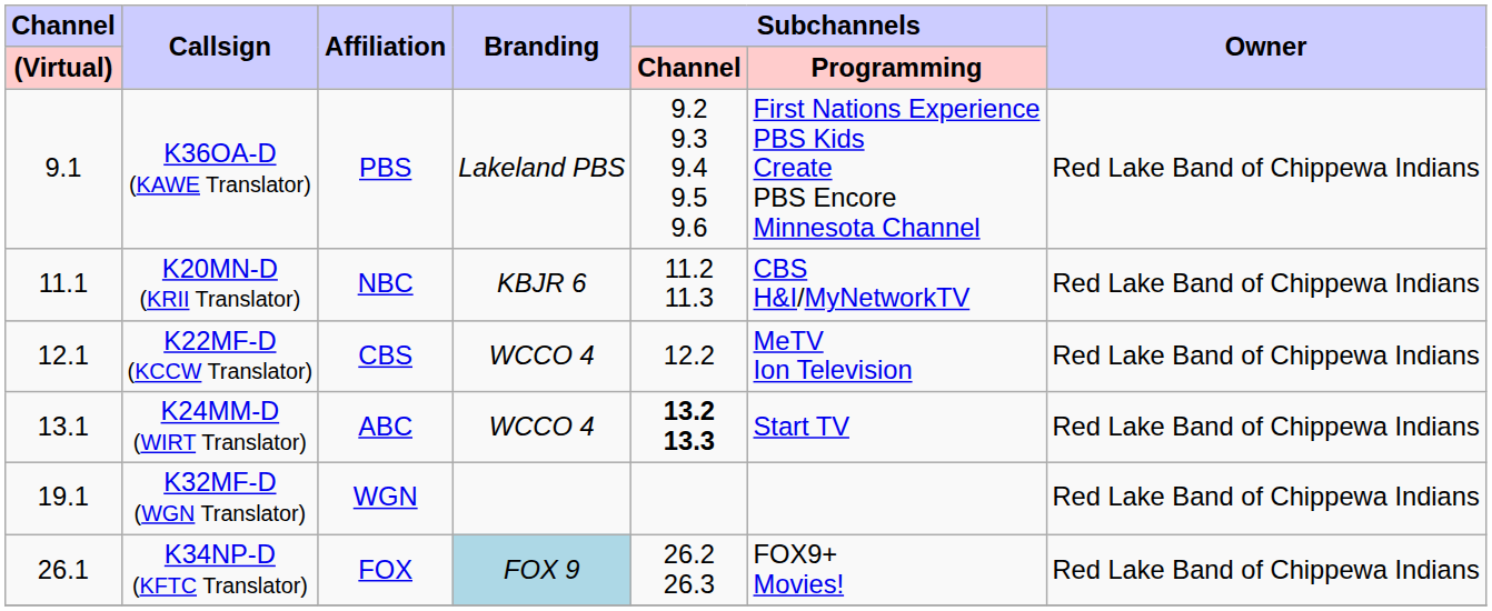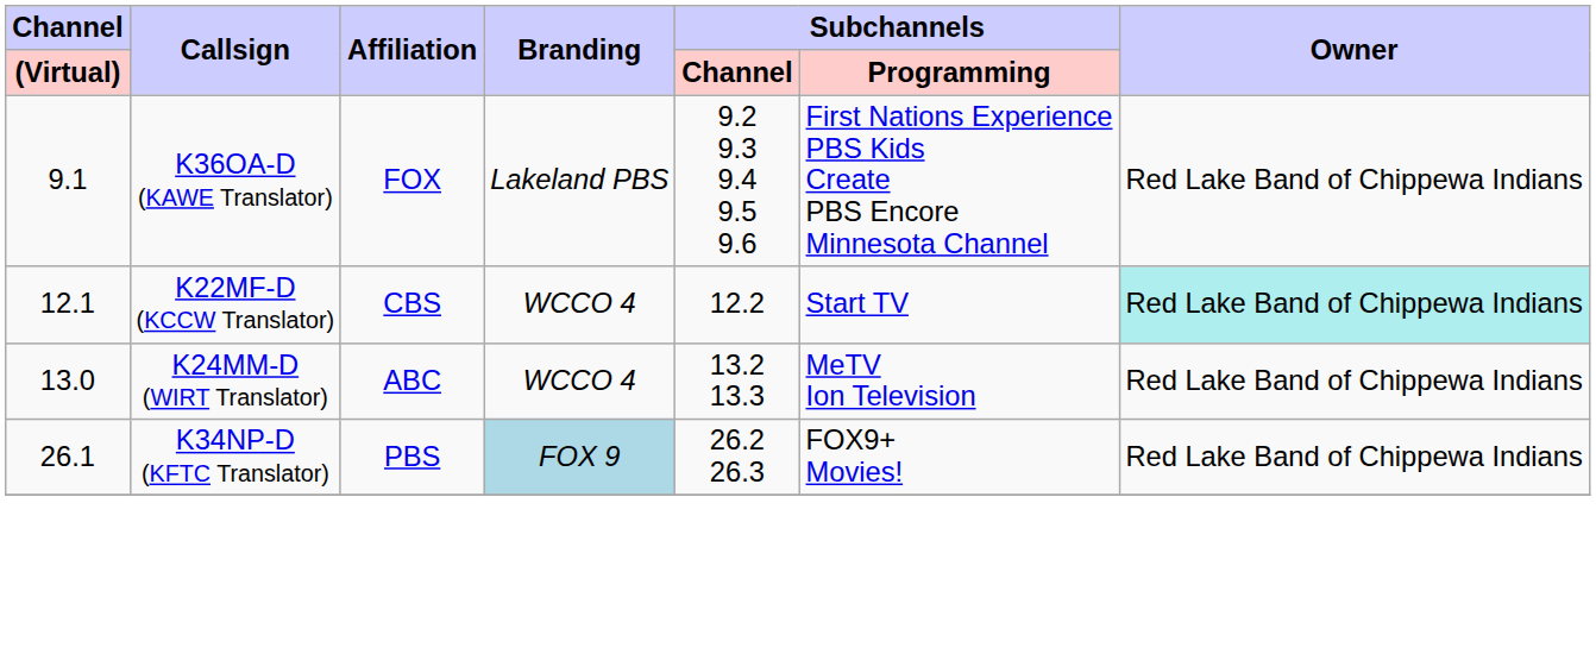 <table class=wikitable style="text-align:center">
 <tr>
 <th style="background:#ccccff;">Channel</th>
 <th style="background:#ccccff;" rowspan="2">Callsign</th>
 <th style="background:#ccccff;" rowspan="2">Affiliation</th>
 <th style="background:#ccccff;" rowspan="2">Branding</th>
 <th style="background:#ccccff;" colspan="2">Subchannels</th>
 <th style="background:#ccccff;" rowspan="2">Owner</th>
 </tr>
 <tr>
 <th style="background:#ffcccc;">(Virtual)</th>
 <th style="background:#ffcccc;">Channel</th>
 <th style="background:#ffcccc">Programming</th>
 </tr>
 <tr>
 <td>9.1</td>
 <td><a href='#'>K36OA-D</a><br><small>(<a href='#'>KAWE</a> Translator)</small></td>
-<td><a href='#'>PBS</a></td>
+<td><a href='#'>FOX</a></td>
 <td><em>Lakeland PBS</em></td>
 <td>9.2<br>9.3<br>9.4<br>9.5<br>9.6</td>
 <td style="text-align:left"><a href='#'>First Nations Experience</a><br><a href='#'>PBS Kids</a><br><a href='#'>Create</a><br>PBS Encore<br><a href='#'>Minnesota Channel</a></td>
-<td style="text-align:left">Red Lake Band of Chippewa Indians</td>
-</tr>
-<tr>
-<td>11.1</td>
-<td><a href='#'>K20MN-D</a> <br><small>(<a href='#'>KRII</a> Translator)</small></td>
-<td><a href='#'>NBC</a></td>
-<td><em>KBJR 6</em></td>
-<td>11.2<br>11.3</td>
-<td style="text-align:left"><a href='#'>CBS</a><br><a href='#'>H&I</a>/<a href='#'>MyNetworkTV</a></td>
 <td style="text-align:left">Red Lake Band of Chippewa Indians</td>
 </tr>
 <tr>
 <td>12.1</td>
 <td><a href='#'>K22MF-D</a> <br><small>(<a href='#'>KCCW</a> Translator)</small></td>
 <td><a href='#'>CBS</a></td>
 <td><em>WCCO 4</em></td>
 <td>12.2</td>
-<td style="text-align:left"><a href='#'>MeTV</a><br><a href='#'>Ion Television</a></td>
-<td style="text-align:left">Red Lake Band of Chippewa Indians</td>
+<td style="text-align:left"><a href='#'>Start TV</a></td>
+<td style="background: paleturquoise; text-align:left">Red Lake Band of Chippewa Indians</td>
 </tr>
 <tr>
-<td>13.1</td>
+<td>13.0</td>
 <td><a href='#'>K24MM-D</a> <br><small>(<a href='#'>WIRT</a> Translator)</small></td>
 <td><a href='#'>ABC</a></td>
 <td><em>WCCO 4</em></td>
-<td><strong>13.2<br>13.3</strong></td>
-<td style="text-align:left"><a href='#'>Start TV</a></td>
-<td style="text-align:left">Red Lake Band of Chippewa Indians</td>
-</tr>
-<tr>
-<td>19.1</td>
-<td><a href='#'>K32MF-D</a> <br><small>(<a href='#'>WGN</a> Translator)</small></td>
-<td><a href='#'>WGN</a></td>
-<td></td>
-<td></td>
-<td style="text-align:left"></td>
+<td>13.2<br>13.3</td>
+<td style="text-align:left"><a href='#'>MeTV</a><br><a href='#'>Ion Television</a></td>
 <td style="text-align:left">Red Lake Band of Chippewa Indians</td>
 </tr>
 <tr>
 <td>26.1</td>
 <td><a href='#'>K34NP-D</a><br><small>(<a href='#'>KFTC</a> Translator)</small></td>
-<td><a href='#'>FOX</a></td>
+<td><a href='#'>PBS</a></td>
 <td style="background: lightblue;"><em>FOX 9</em></td>
 <td>26.2<br>26.3</td>
 <td style="text-align:left">FOX9+<br><a href='#'>Movies!</a></td>
 <td style="text-align:left">Red Lake Band of Chippewa Indians</td>
 </tr>
 <tr>
 </tr>
 </table>
